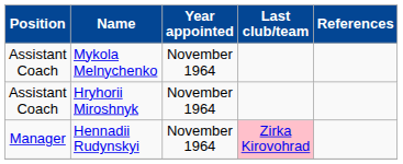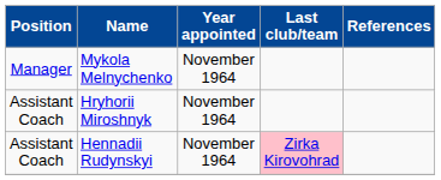 <table class="wikitable" style="text-align:center;width:50%;">
 <tr>
 <th style=background:#034694;color:#FFFFFF>Position</th>
 <th style=background:#034694;color:#FFFFFF>Name</th>
 <th style=background:#034694;color:#FFFFFF>Year appointed</th>
 <th style=background:#034694;color:#FFFFFF>Last club/team</th>
 <th style=background:#034694;color:#FFFFFF>References</th>
 </tr>
 <tr>
-<td>Assistant Coach</td>
+<td><a href='#'>Manager</a></td>
 <td align=left><a href='#'>Mykola Melnychenko</a></td>
 <td>November 1964</td>
 <td></td>
 <td></td>
 </tr>
 <tr>
 <td>Assistant Coach</td>
 <td align=left><a href='#'>Hryhorii Miroshnyk</a></td>
 <td>November 1964</td>
 <td></td>
 <td></td>
 </tr>
 <tr>
-<td><a href='#'>Manager</a></td>
+<td>Assistant Coach</td>
 <td align=left><a href='#'>Hennadii Rudynskyi</a></td>
 <td>November 1964</td>
 <td style="background: pink;"><a href='#'>Zirka Kirovohrad</a></td>
 <td></td>
 </tr>
 <tr>
 </tr>
 </table>
